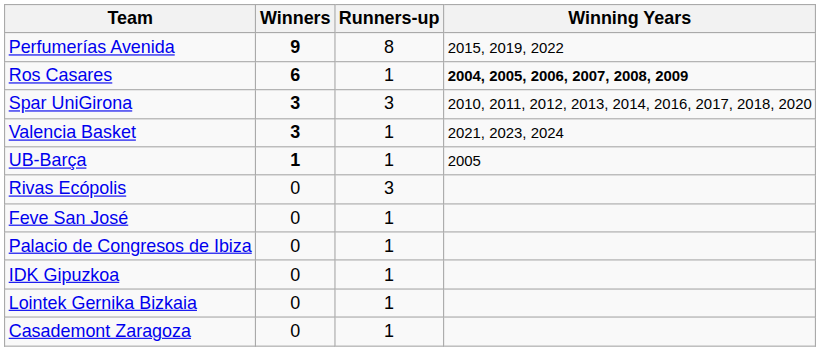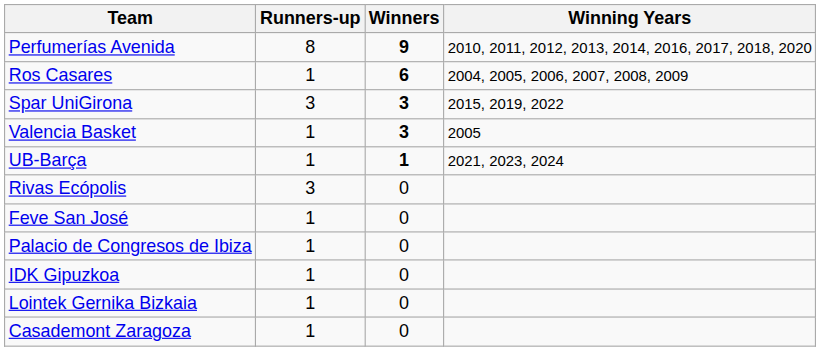 <table class="wikitable">
 <tr>
 <th>Team</th>
+<th>Runners-up</th>
 <th>Winners</th>
-<th>Runners-up</th>
 <th>Winning Years</th>
 </tr>
 <tr>
 <td><a href='#'>Perfumerías Avenida</a></td>
+<td align="center">8</td>
 <td align="center"><strong>9</strong></td>
-<td align="center">8</td>
+<td><small>2010, 2011, 2012, 2013, 2014, 2016, 2017, 2018, 2020</small></td>
+</tr>
+<tr>
+<td><a href='#'>Ros Casares</a></td>
+<td align="center">1</td>
+<td align="center"><strong>6</strong></td>
+<td><small>2004, 2005, 2006, 2007, 2008, 2009</small></td>
+</tr>
+<tr>
+<td><a href='#'>Spar UniGirona</a></td>
+<td align="center">3</td>
+<td align="center"><strong>3</strong></td>
 <td><small>2015, 2019, 2022</small></td>
 </tr>
 <tr>
-<td><a href='#'>Ros Casares</a></td>
-<td align="center"><strong>6</strong></td>
+<td><a href='#'>Valencia Basket</a></td>
 <td align="center">1</td>
-<td><strong><small>2004, 2005, 2006, 2007, 2008, 2009</small></strong></td>
+<td align="center"><strong>3</strong></td>
+<td><small>2005</small></td>
 </tr>
 <tr>
-<td><a href='#'>Spar UniGirona</a></td>
-<td align="center"><strong>3</strong></td>
-<td align="center">3</td>
-<td><small>2010, 2011, 2012, 2013, 2014, 2016, 2017, 2018, 2020</small></td>
-</tr>
-<tr>
-<td><a href='#'>Valencia Basket</a></td>
-<td align="center"><strong>3</strong></td>
+<td><a href='#'>UB-Barça</a></td>
 <td align="center">1</td>
+<td align="center"><strong>1</strong></td>
 <td><small>2021, 2023, 2024</small></td>
 </tr>
 <tr>
-<td><a href='#'>UB-Barça</a></td>
-<td align="center"><strong>1</strong></td>
-<td align="center">1</td>
-<td><small>2005</small></td>
-</tr>
-<tr>
 <td><a href='#'>Rivas Ecópolis</a></td>
+<td align="center">3</td>
 <td align="center">0</td>
-<td align="center">3</td>
 <td></td>
 </tr>
 <tr>
 <td><a href='#'>Feve San José</a></td>
+<td align="center">1</td>
 <td align="center">0</td>
-<td align="center">1</td>
 <td></td>
 </tr>
 <tr>
 <td><a href='#'>Palacio de Congresos de Ibiza</a></td>
+<td align="center">1</td>
 <td align="center">0</td>
-<td align="center">1</td>
 <td></td>
 </tr>
 <tr>
 <td><a href='#'>IDK Gipuzkoa</a></td>
+<td align="center">1</td>
 <td align="center">0</td>
-<td align="center">1</td>
 <td></td>
 </tr>
 <tr>
 <td><a href='#'>Lointek Gernika Bizkaia</a></td>
+<td align="center">1</td>
 <td align="center">0</td>
-<td align="center">1</td>
 <td></td>
 </tr>
 <tr>
 <td><a href='#'>Casademont Zaragoza</a></td>
+<td align="center">1</td>
 <td align="center">0</td>
-<td align="center">1</td>
 <td></td>
 </tr>
 </table>
